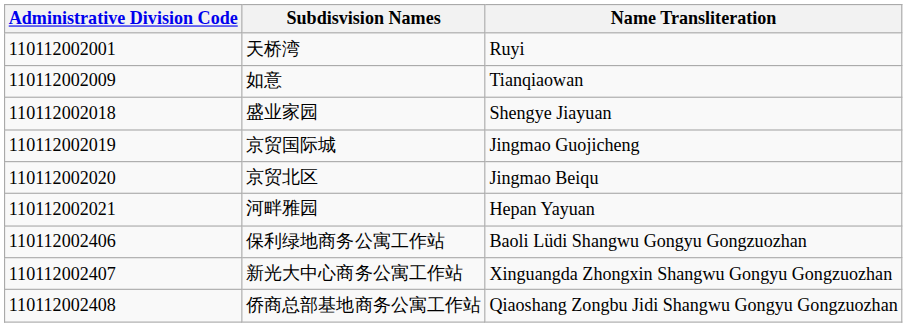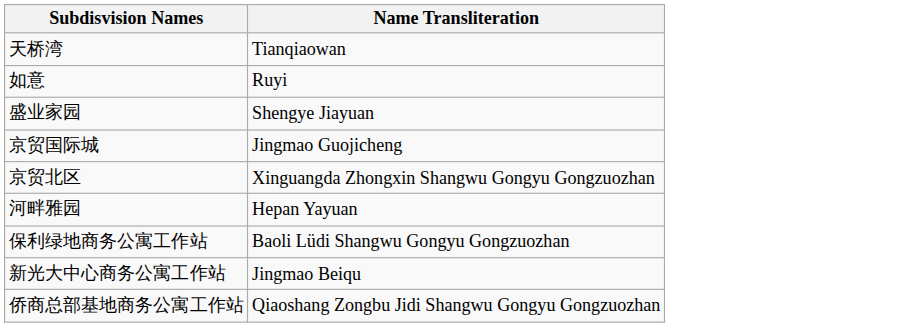 <table class="wikitable sortable">
 <tr>
-<th><a href='#'>Administrative Division Code</a></th>
 <th>Subdisvision Names</th>
 <th>Name Transliteration</th>
 </tr>
 <tr>
-<td>110112002001</td>
 <td>天桥湾</td>
+<td>Tianqiaowan</td>
+</tr>
+<tr>
+<td>如意</td>
 <td>Ruyi</td>
 </tr>
 <tr>
-<td>110112002009</td>
-<td>如意</td>
-<td>Tianqiaowan</td>
-</tr>
-<tr>
-<td>110112002018</td>
 <td>盛业家园</td>
 <td>Shengye Jiayuan</td>
 </tr>
 <tr>
-<td>110112002019</td>
 <td>京贸国际城</td>
 <td>Jingmao Guojicheng</td>
 </tr>
 <tr>
-<td>110112002020</td>
 <td>京贸北区</td>
-<td>Jingmao Beiqu</td>
+<td>Xinguangda Zhongxin Shangwu Gongyu Gongzuozhan</td>
 </tr>
 <tr>
-<td>110112002021</td>
 <td>河畔雅园</td>
 <td>Hepan Yayuan</td>
 </tr>
 <tr>
-<td>110112002406</td>
 <td>保利绿地商务公寓工作站</td>
 <td>Baoli Lüdi Shangwu Gongyu Gongzuozhan</td>
 </tr>
 <tr>
-<td>110112002407</td>
 <td>新光大中心商务公寓工作站</td>
-<td>Xinguangda Zhongxin Shangwu Gongyu Gongzuozhan</td>
+<td>Jingmao Beiqu</td>
 </tr>
 <tr>
-<td>110112002408</td>
 <td>侨商总部基地商务公寓工作站</td>
 <td>Qiaoshang Zongbu Jidi Shangwu Gongyu Gongzuozhan</td>
 </tr>
 </table>
